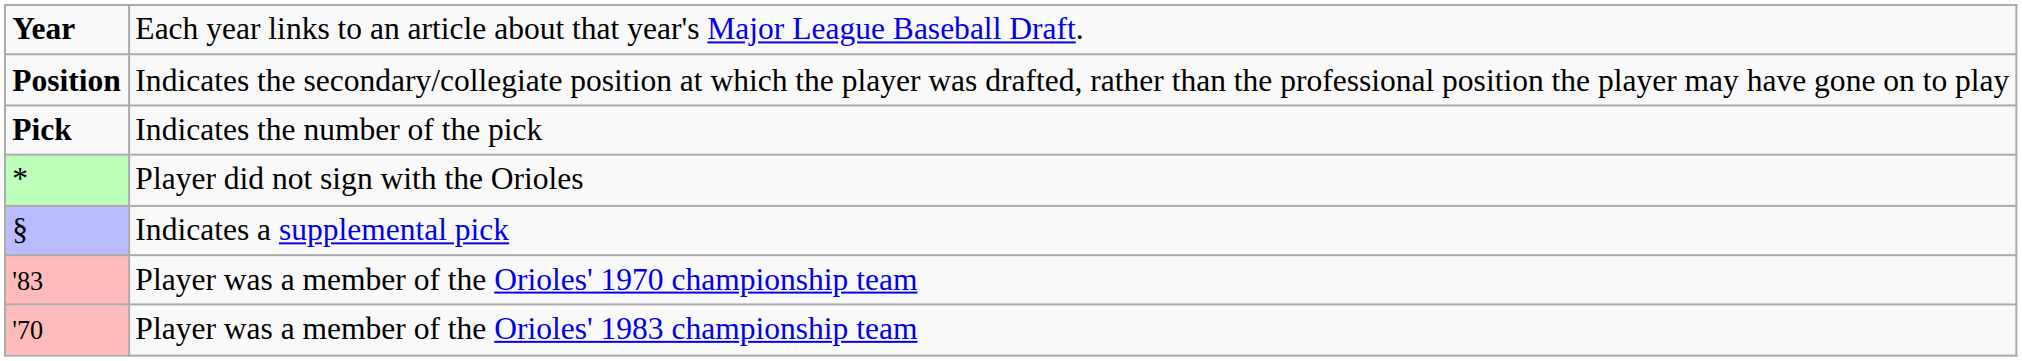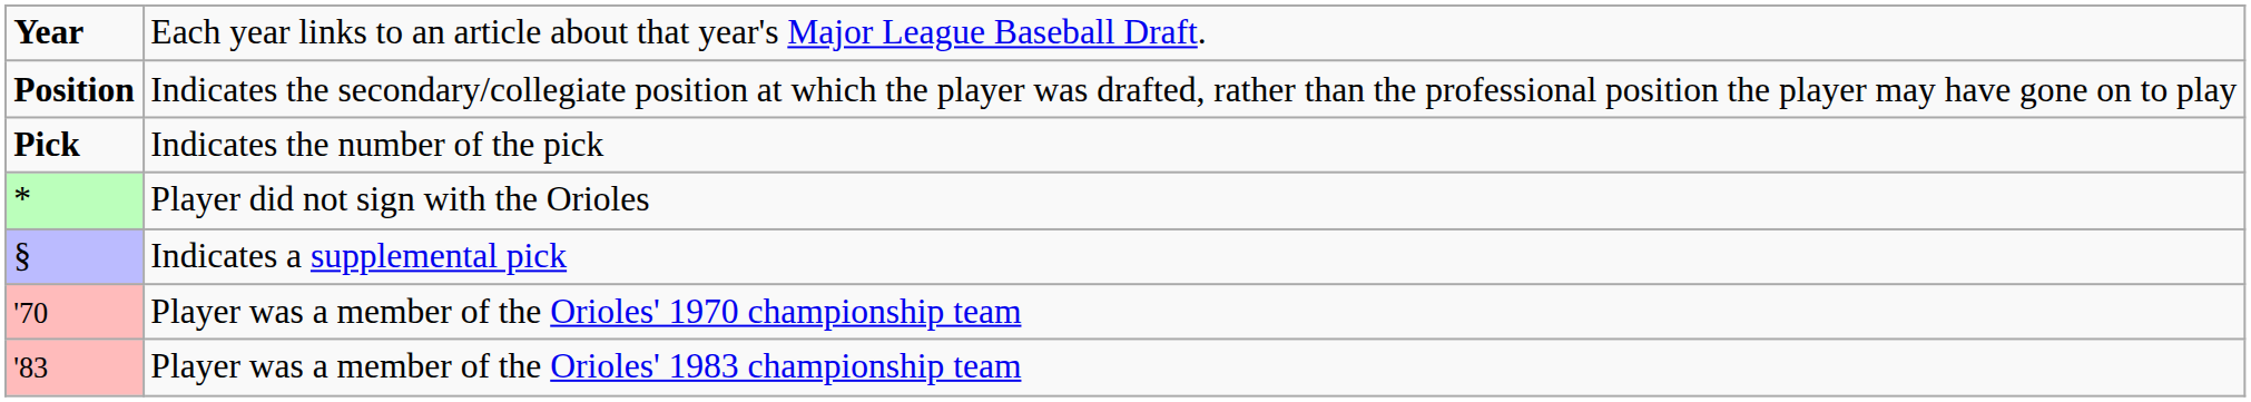 <table class="wikitable" border="1">
 <tr>
 <td><strong>Year</strong></td>
 <td>Each year links to an article about that year's <a href='#'>Major League Baseball Draft</a>.</td>
 </tr>
 <tr>
 <td><strong>Position</strong></td>
 <td>Indicates the secondary/collegiate position at which the player was drafted, rather than the professional position the player may have gone on to play</td>
 </tr>
 <tr>
 <td><strong>Pick</strong></td>
 <td>Indicates the number of the pick</td>
 </tr>
 <tr>
 <td bgcolor="#bbffbb">*</td>
 <td>Player did not sign with the Orioles</td>
 </tr>
 <tr>
 <td bgcolor="#bbbbff">§</td>
 <td>Indicates a <a href='#'>supplemental pick</a></td>
 </tr>
 <tr>
-<td bgcolor="#ffbbbb"><small>'83</small></td>
+<td bgcolor="#ffbbbb"><small>'70</small></td>
 <td>Player was a member of the <a href='#'>Orioles' 1970 championship team</a></td>
 </tr>
 <tr>
-<td bgcolor="#ffbbbb"><small>'70</small></td>
+<td bgcolor="#ffbbbb"><small>'83</small></td>
 <td>Player was a member of the <a href='#'>Orioles' 1983 championship team</a></td>
 </tr>
 </table>
